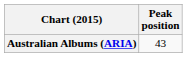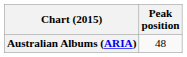 <table class="wikitable sortable plainrowheaders" style="text-align:center">
 <tr>
 <th>Chart (2015)</th>
 <th>Peak<br>position</th>
 </tr>
 <tr>
 <th scope="row">Australian Albums (<a href='#'>ARIA</a>)</th>
-<td align="center">43</td>
+<td align="center">48</td>
 </tr>
 </table>
